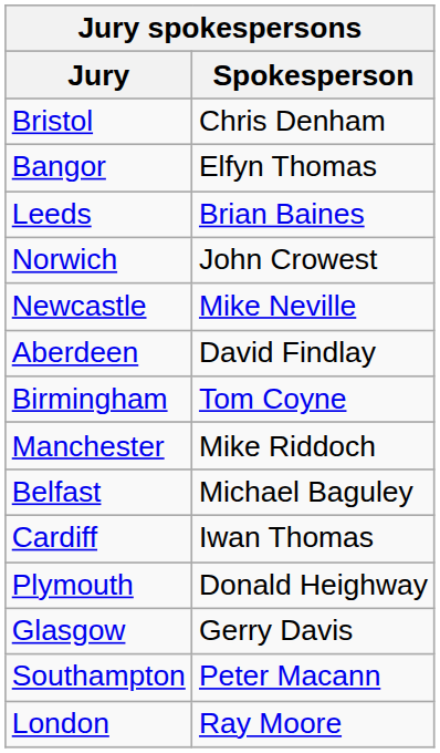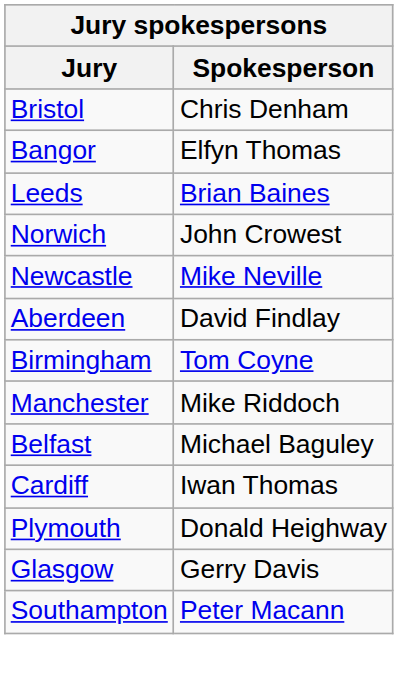 <table class="wikitable collapsible" style="margin: 1em auto 1em auto; text-align:left;">
 <tr>
 <th colspan="2">Jury spokespersons</th>
 </tr>
 <tr>
 <th>Jury</th>
 <th>Spokesperson</th>
 </tr>
 <tr>
 <td><a href='#'>Bristol</a></td>
 <td>Chris Denham</td>
 </tr>
 <tr>
 <td><a href='#'>Bangor</a></td>
 <td>Elfyn Thomas</td>
 </tr>
 <tr>
 <td><a href='#'>Leeds</a></td>
 <td><a href='#'>Brian Baines</a></td>
 </tr>
 <tr>
 <td><a href='#'>Norwich</a></td>
 <td>John Crowest</td>
 </tr>
 <tr>
 <td><a href='#'>Newcastle</a></td>
 <td><a href='#'>Mike Neville</a></td>
 </tr>
 <tr>
 <td><a href='#'>Aberdeen</a></td>
 <td>David Findlay</td>
 </tr>
 <tr>
 <td><a href='#'>Birmingham</a></td>
 <td><a href='#'>Tom Coyne</a></td>
 </tr>
 <tr>
 <td><a href='#'>Manchester</a></td>
 <td>Mike Riddoch</td>
 </tr>
 <tr>
 <td><a href='#'>Belfast</a></td>
 <td>Michael Baguley</td>
 </tr>
 <tr>
 <td><a href='#'>Cardiff</a></td>
 <td>Iwan Thomas</td>
 </tr>
 <tr>
 <td><a href='#'>Plymouth</a></td>
 <td>Donald Heighway</td>
 </tr>
 <tr>
 <td><a href='#'>Glasgow</a></td>
 <td>Gerry Davis</td>
 </tr>
 <tr>
 <td><a href='#'>Southampton</a></td>
 <td><a href='#'>Peter Macann</a></td>
 </tr>
-<tr>
-<td><a href='#'>London</a></td>
-<td><a href='#'>Ray Moore</a></td>
-</tr>
 </table>
